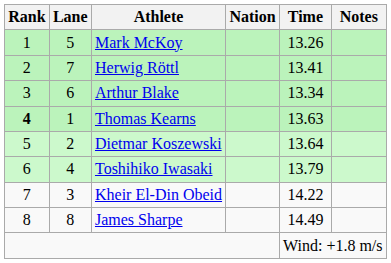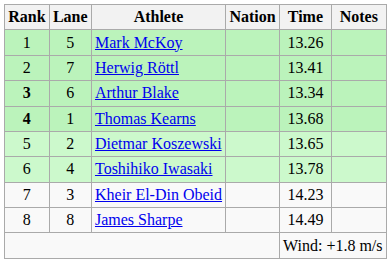 <table class="wikitable sortable" style="text-align:center">
 <tr>
 <th>Rank</th>
 <th>Lane</th>
 <th>Athlete</th>
 <th>Nation</th>
 <th>Time</th>
 <th>Notes</th>
 </tr>
 <tr style="background:#bbf3bb;">
 <td>1</td>
 <td>5</td>
 <td align=left><a href='#'>Mark McKoy</a></td>
 <td align=left></td>
 <td>13.26</td>
 <td></td>
 </tr>
 <tr style="background:#bbf3bb;">
 <td>2</td>
 <td>7</td>
 <td align=left><a href='#'>Herwig Röttl</a></td>
 <td align=left></td>
 <td>13.41</td>
 <td></td>
 </tr>
 <tr style="background:#bbf3bb;">
-<td>3</td>
+<td><strong>3</strong></td>
 <td>6</td>
 <td align=left><a href='#'>Arthur Blake</a></td>
 <td align=left></td>
 <td>13.34</td>
 <td></td>
 </tr>
 <tr style="background:#bbf3bb;">
 <td><strong>4</strong></td>
 <td>1</td>
 <td align=left><a href='#'>Thomas Kearns</a></td>
 <td align=left></td>
-<td>13.63</td>
+<td>13.68</td>
 <td></td>
 </tr>
 <tr bgcolor=ccf9cc>
 <td>5</td>
 <td>2</td>
 <td align=left><a href='#'>Dietmar Koszewski</a></td>
 <td align=left></td>
-<td>13.64</td>
+<td>13.65</td>
 <td></td>
 </tr>
 <tr bgcolor=ccf9cc>
 <td>6</td>
 <td>4</td>
 <td align=left><a href='#'>Toshihiko Iwasaki</a></td>
 <td align=left></td>
-<td>13.79</td>
+<td>13.78</td>
 <td></td>
 </tr>
 <tr>
 <td>7</td>
 <td>3</td>
 <td align=left><a href='#'>Kheir El-Din Obeid</a></td>
 <td align=left></td>
-<td>14.22</td>
+<td>14.23</td>
 <td></td>
 </tr>
 <tr>
 <td>8</td>
 <td>8</td>
 <td align=left><a href='#'>James Sharpe</a></td>
 <td align=left></td>
 <td>14.49</td>
 <td></td>
 </tr>
 <tr class="sortbottom">
 <td colspan=4></td>
 <td colspan="2" style="text-align:left;">Wind: +1.8 m/s</td>
 </tr>
 </table>
